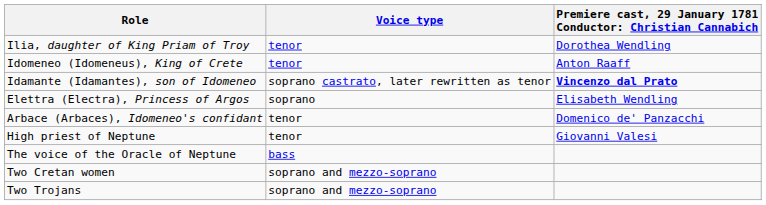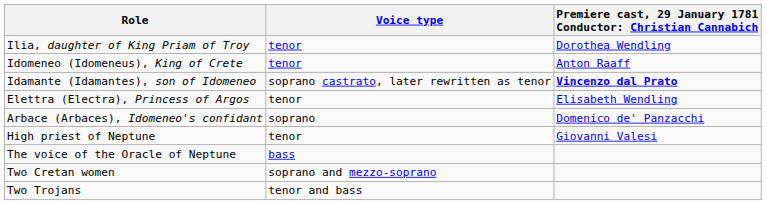 <table class="wikitable">
 <tr>
 <th>Role</th>
 <th><a href='#'>Voice type</a></th>
 <th>Premiere cast, 29 January 1781<br>Conductor: <a href='#'>Christian Cannabich</a></th>
 </tr>
 <tr>
 <td>Ilia, <em>daughter of King Priam of Troy</em></td>
 <td><a href='#'>tenor</a></td>
 <td><a href='#'>Dorothea Wendling</a></td>
 </tr>
 <tr>
 <td>Idomeneo (Idomeneus), <em>King of Crete</em></td>
 <td><a href='#'>tenor</a></td>
 <td><a href='#'>Anton Raaff</a></td>
 </tr>
 <tr>
 <td>Idamante (Idamantes), <em>son of Idomeneo</em></td>
 <td>soprano <a href='#'>castrato</a>, later rewritten as tenor</td>
 <td><strong><a href='#'>Vincenzo dal Prato</a></strong></td>
 </tr>
 <tr>
 <td>Elettra (Electra), <em>Princess of Argos</em></td>
-<td>soprano</td>
+<td>tenor</td>
 <td><a href='#'>Elisabeth Wendling</a></td>
 </tr>
 <tr>
 <td>Arbace (Arbaces), <em>Idomeneo's confidant</em></td>
-<td>tenor</td>
+<td>soprano</td>
 <td><a href='#'>Domenico de' Panzacchi</a></td>
 </tr>
 <tr>
 <td>High priest of Neptune</td>
 <td>tenor</td>
 <td><a href='#'>Giovanni Valesi</a></td>
 </tr>
 <tr>
 <td>The voice of the Oracle of Neptune</td>
 <td><a href='#'>bass</a></td>
 <td></td>
 </tr>
 <tr>
 <td>Two Cretan women</td>
 <td>soprano and <a href='#'>mezzo-soprano</a></td>
 <td></td>
 </tr>
 <tr>
 <td>Two Trojans</td>
-<td>soprano and <a href='#'>mezzo-soprano</a></td>
+<td>tenor and bass</td>
 <td></td>
 </tr>
 </table>
